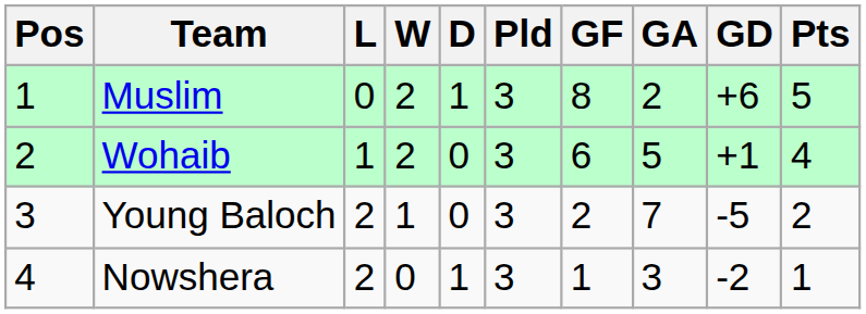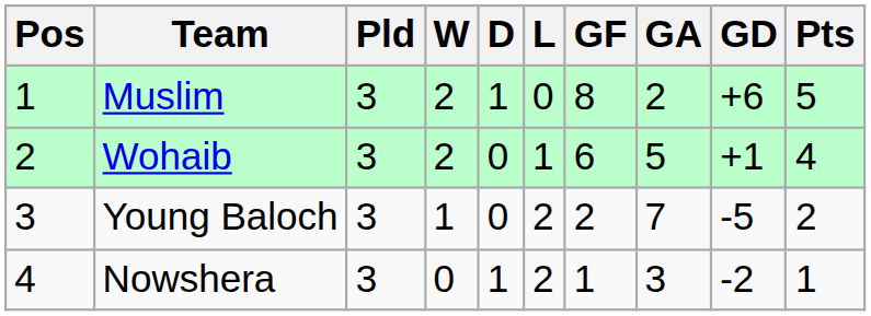 <table class="wikitable">
 <tr>
 <th>Pos</th>
 <th>Team</th>
-<th>L</th>
+<th>Pld</th>
 <th>W</th>
 <th>D</th>
-<th>Pld</th>
+<th>L</th>
 <th>GF</th>
 <th>GA</th>
 <th>GD</th>
 <th>Pts</th>
 </tr>
 <tr style="background:#bfc">
 <td>1</td>
 <td><a href='#'>Muslim</a></td>
-<td>0</td>
+<td>3</td>
 <td>2</td>
 <td>1</td>
-<td>3</td>
+<td>0</td>
 <td>8</td>
 <td>2</td>
 <td>+6</td>
 <td>5</td>
 </tr>
 <tr style="background:#bfc">
 <td>2</td>
 <td><a href='#'>Wohaib</a></td>
-<td>1</td>
+<td>3</td>
 <td>2</td>
 <td>0</td>
-<td>3</td>
+<td>1</td>
 <td>6</td>
 <td>5</td>
 <td>+1</td>
 <td>4</td>
 </tr>
 <tr>
 <td>3</td>
 <td>Young Baloch</td>
-<td>2</td>
+<td>3</td>
 <td>1</td>
 <td>0</td>
-<td>3</td>
+<td>2</td>
 <td>2</td>
 <td>7</td>
 <td>-5</td>
 <td>2</td>
 </tr>
 <tr>
 <td>4</td>
 <td>Nowshera</td>
-<td>2</td>
+<td>3</td>
 <td>0</td>
 <td>1</td>
-<td>3</td>
+<td>2</td>
 <td>1</td>
 <td>3</td>
 <td>-2</td>
 <td>1</td>
 </tr>
 </table>
